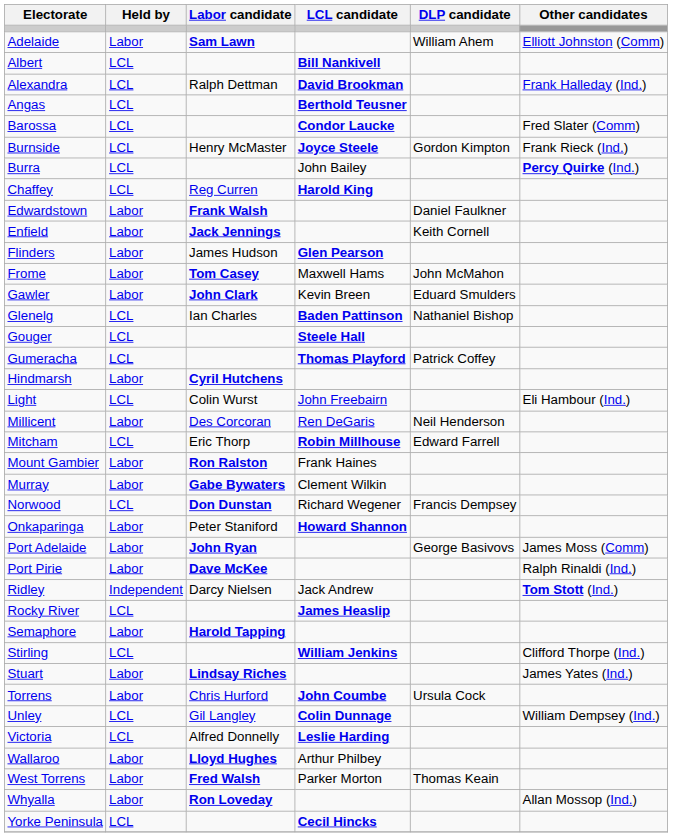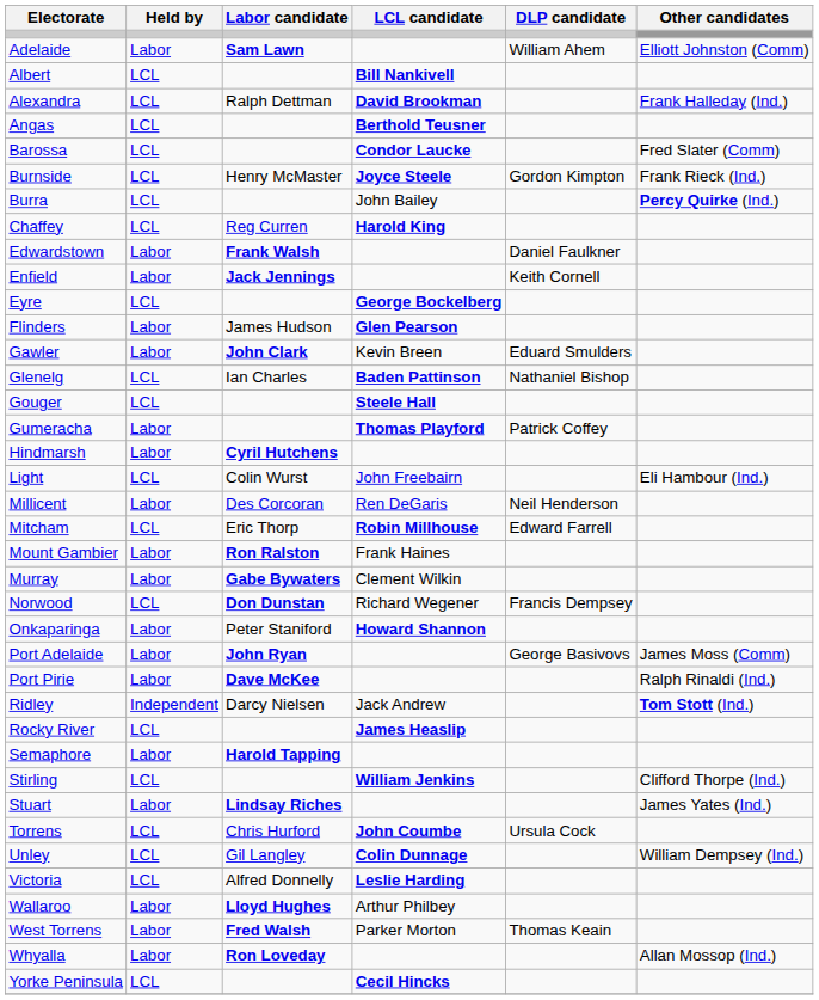 <table class="wikitable">
 <tr>
 <th>Electorate</th>
 <th>Held by</th>
 <th><a href='#'>Labor</a> candidate</th>
 <th><a href='#'>LCL</a> candidate</th>
 <th><a href='#'>DLP</a> candidate</th>
 <th>Other candidates</th>
 </tr>
 <tr bgcolor="#cccccc">
 <td></td>
 <td></td>
 <td></td>
 <td></td>
 <td></td>
 <td bgcolor="#999999"></td>
 </tr>
 <tr>
 <td><a href='#'>Adelaide</a></td>
 <td><a href='#'>Labor</a></td>
 <td><strong><a href='#'>Sam Lawn</a></strong></td>
 <td></td>
 <td>William Ahem</td>
 <td><a href='#'>Elliott Johnston</a> (<a href='#'>Comm</a>)</td>
 </tr>
 <tr>
 <td><a href='#'>Albert</a></td>
 <td><a href='#'>LCL</a></td>
 <td></td>
 <td><strong><a href='#'>Bill Nankivell</a></strong></td>
 <td></td>
 <td></td>
 </tr>
 <tr>
 <td><a href='#'>Alexandra</a></td>
 <td><a href='#'>LCL</a></td>
 <td>Ralph Dettman</td>
 <td><strong><a href='#'>David Brookman</a></strong></td>
 <td></td>
 <td><a href='#'>Frank Halleday</a> (<a href='#'>Ind.</a>)</td>
 </tr>
 <tr>
 <td><a href='#'>Angas</a></td>
 <td><a href='#'>LCL</a></td>
 <td></td>
 <td><strong><a href='#'>Berthold Teusner</a></strong></td>
 <td></td>
 <td></td>
 </tr>
 <tr>
 <td><a href='#'>Barossa</a></td>
 <td><a href='#'>LCL</a></td>
 <td></td>
 <td><strong><a href='#'>Condor Laucke</a></strong></td>
 <td></td>
 <td>Fred Slater (<a href='#'>Comm</a>)</td>
 </tr>
 <tr>
 <td><a href='#'>Burnside</a></td>
 <td><a href='#'>LCL</a></td>
 <td>Henry McMaster</td>
 <td><strong><a href='#'>Joyce Steele</a></strong></td>
 <td>Gordon Kimpton</td>
 <td>Frank Rieck (<a href='#'>Ind.</a>)</td>
 </tr>
 <tr>
 <td><a href='#'>Burra</a></td>
 <td><a href='#'>LCL</a></td>
 <td></td>
 <td>John Bailey</td>
 <td></td>
 <td><strong><a href='#'>Percy Quirke</a></strong> (<a href='#'>Ind.</a>)</td>
 </tr>
 <tr>
 <td><a href='#'>Chaffey</a></td>
 <td><a href='#'>LCL</a></td>
 <td><a href='#'>Reg Curren</a></td>
 <td><strong><a href='#'>Harold King</a></strong></td>
 <td></td>
 <td></td>
 </tr>
 <tr>
 <td><a href='#'>Edwardstown</a></td>
 <td><a href='#'>Labor</a></td>
 <td><strong><a href='#'>Frank Walsh</a></strong></td>
 <td></td>
 <td>Daniel Faulkner</td>
 <td></td>
 </tr>
 <tr>
 <td><a href='#'>Enfield</a></td>
 <td><a href='#'>Labor</a></td>
 <td><strong><a href='#'>Jack Jennings</a></strong></td>
 <td></td>
 <td>Keith Cornell</td>
 <td></td>
 </tr>
 <tr>
+<td><a href='#'>Eyre</a></td>
+<td><a href='#'>LCL</a></td>
+<td></td>
+<td><strong><a href='#'>George Bockelberg</a></strong></td>
+<td></td>
+<td></td>
+</tr>
+<tr>
 <td><a href='#'>Flinders</a></td>
 <td><a href='#'>Labor</a></td>
 <td>James Hudson</td>
 <td><strong><a href='#'>Glen Pearson</a></strong></td>
 <td></td>
-<td></td>
-</tr>
-<tr>
-<td><a href='#'>Frome</a></td>
-<td><a href='#'>Labor</a></td>
-<td><strong><a href='#'>Tom Casey</a></strong></td>
-<td>Maxwell Hams</td>
-<td>John McMahon</td>
 <td></td>
 </tr>
 <tr>
 <td><a href='#'>Gawler</a></td>
 <td><a href='#'>Labor</a></td>
 <td><strong><a href='#'>John Clark</a></strong></td>
 <td>Kevin Breen</td>
 <td>Eduard Smulders</td>
 <td></td>
 </tr>
 <tr>
 <td><a href='#'>Glenelg</a></td>
 <td><a href='#'>LCL</a></td>
 <td>Ian Charles</td>
 <td><strong><a href='#'>Baden Pattinson</a></strong></td>
 <td>Nathaniel Bishop</td>
 <td></td>
 </tr>
 <tr>
 <td><a href='#'>Gouger</a></td>
 <td><a href='#'>LCL</a></td>
 <td></td>
 <td><strong><a href='#'>Steele Hall</a></strong></td>
 <td></td>
 <td></td>
 </tr>
 <tr>
 <td><a href='#'>Gumeracha</a></td>
-<td><a href='#'>LCL</a></td>
+<td><a href='#'>Labor</a></td>
 <td></td>
 <td><strong><a href='#'>Thomas Playford</a></strong></td>
 <td>Patrick Coffey</td>
 <td></td>
 </tr>
 <tr>
 <td><a href='#'>Hindmarsh</a></td>
 <td><a href='#'>Labor</a></td>
 <td><strong><a href='#'>Cyril Hutchens</a></strong></td>
 <td></td>
 <td></td>
 <td></td>
 </tr>
 <tr>
 <td><a href='#'>Light</a></td>
 <td><a href='#'>LCL</a></td>
 <td>Colin Wurst</td>
 <td><a href='#'>John Freebairn</a></td>
 <td></td>
 <td>Eli Hambour (<a href='#'>Ind.</a>)</td>
 </tr>
 <tr>
 <td><a href='#'>Millicent</a></td>
 <td><a href='#'>Labor</a></td>
 <td><a href='#'>Des Corcoran</a></td>
 <td><a href='#'>Ren DeGaris</a></td>
 <td>Neil Henderson</td>
 <td></td>
 </tr>
 <tr>
 <td><a href='#'>Mitcham</a></td>
 <td><a href='#'>LCL</a></td>
 <td>Eric Thorp</td>
 <td><strong><a href='#'>Robin Millhouse</a></strong></td>
 <td>Edward Farrell</td>
 <td></td>
 </tr>
 <tr>
 <td><a href='#'>Mount Gambier</a></td>
 <td><a href='#'>Labor</a></td>
 <td><strong><a href='#'>Ron Ralston</a></strong></td>
 <td>Frank Haines</td>
 <td></td>
 <td></td>
 </tr>
 <tr>
 <td><a href='#'>Murray</a></td>
 <td><a href='#'>Labor</a></td>
 <td><strong><a href='#'>Gabe Bywaters</a></strong></td>
 <td>Clement Wilkin</td>
 <td></td>
 <td></td>
 </tr>
 <tr>
 <td><a href='#'>Norwood</a></td>
 <td><a href='#'>LCL</a></td>
 <td><strong><a href='#'>Don Dunstan</a></strong></td>
 <td>Richard Wegener</td>
 <td>Francis Dempsey</td>
 <td></td>
 </tr>
 <tr>
 <td><a href='#'>Onkaparinga</a></td>
 <td><a href='#'>Labor</a></td>
 <td>Peter Staniford</td>
 <td><strong><a href='#'>Howard Shannon</a></strong></td>
 <td></td>
 <td></td>
 </tr>
 <tr>
 <td><a href='#'>Port Adelaide</a></td>
 <td><a href='#'>Labor</a></td>
 <td><strong><a href='#'>John Ryan</a></strong></td>
 <td></td>
 <td>George Basivovs</td>
 <td>James Moss (<a href='#'>Comm</a>)</td>
 </tr>
 <tr>
 <td><a href='#'>Port Pirie</a></td>
 <td><a href='#'>Labor</a></td>
 <td><strong><a href='#'>Dave McKee</a></strong></td>
 <td></td>
 <td></td>
 <td>Ralph Rinaldi (<a href='#'>Ind.</a>)</td>
 </tr>
 <tr>
 <td><a href='#'>Ridley</a></td>
 <td><a href='#'>Independent</a></td>
 <td>Darcy Nielsen</td>
 <td>Jack Andrew</td>
 <td></td>
 <td><strong><a href='#'>Tom Stott</a></strong> (<a href='#'>Ind.</a>)</td>
 </tr>
 <tr>
 <td><a href='#'>Rocky River</a></td>
 <td><a href='#'>LCL</a></td>
 <td></td>
 <td><strong><a href='#'>James Heaslip</a></strong></td>
 <td></td>
 <td></td>
 </tr>
 <tr>
 <td><a href='#'>Semaphore</a></td>
 <td><a href='#'>Labor</a></td>
 <td><strong><a href='#'>Harold Tapping</a></strong></td>
 <td></td>
 <td></td>
 <td></td>
 </tr>
 <tr>
 <td><a href='#'>Stirling</a></td>
 <td><a href='#'>LCL</a></td>
 <td></td>
 <td><strong><a href='#'>William Jenkins</a></strong></td>
 <td></td>
 <td>Clifford Thorpe (<a href='#'>Ind.</a>)</td>
 </tr>
 <tr>
 <td><a href='#'>Stuart</a></td>
 <td><a href='#'>Labor</a></td>
 <td><strong><a href='#'>Lindsay Riches</a></strong></td>
 <td></td>
 <td></td>
 <td>James Yates (<a href='#'>Ind.</a>)</td>
 </tr>
 <tr>
 <td><a href='#'>Torrens</a></td>
-<td><a href='#'>Labor</a></td>
+<td><a href='#'>LCL</a></td>
 <td><a href='#'>Chris Hurford</a></td>
 <td><strong><a href='#'>John Coumbe</a></strong></td>
 <td>Ursula Cock</td>
 <td></td>
 </tr>
 <tr>
 <td><a href='#'>Unley</a></td>
 <td><a href='#'>LCL</a></td>
 <td><a href='#'>Gil Langley</a></td>
 <td><strong><a href='#'>Colin Dunnage</a></strong></td>
 <td></td>
 <td>William Dempsey (<a href='#'>Ind.</a>)</td>
 </tr>
 <tr>
 <td><a href='#'>Victoria</a></td>
 <td><a href='#'>LCL</a></td>
 <td>Alfred Donnelly</td>
 <td><strong><a href='#'>Leslie Harding</a></strong></td>
 <td></td>
 <td></td>
 </tr>
 <tr>
 <td><a href='#'>Wallaroo</a></td>
 <td><a href='#'>Labor</a></td>
 <td><strong><a href='#'>Lloyd Hughes</a></strong></td>
 <td>Arthur Philbey</td>
 <td></td>
 <td></td>
 </tr>
 <tr>
 <td><a href='#'>West Torrens</a></td>
 <td><a href='#'>Labor</a></td>
 <td><strong><a href='#'>Fred Walsh</a></strong></td>
 <td>Parker Morton</td>
 <td>Thomas Keain</td>
 <td></td>
 </tr>
 <tr>
 <td><a href='#'>Whyalla</a></td>
 <td><a href='#'>Labor</a></td>
 <td><strong><a href='#'>Ron Loveday</a></strong></td>
 <td></td>
 <td></td>
 <td>Allan Mossop (<a href='#'>Ind.</a>)</td>
 </tr>
 <tr>
 <td><a href='#'>Yorke Peninsula</a></td>
 <td><a href='#'>LCL</a></td>
 <td></td>
 <td><strong><a href='#'>Cecil Hincks</a></strong></td>
 <td></td>
 <td></td>
 </tr>
 <tr>
 </tr>
 </table>
